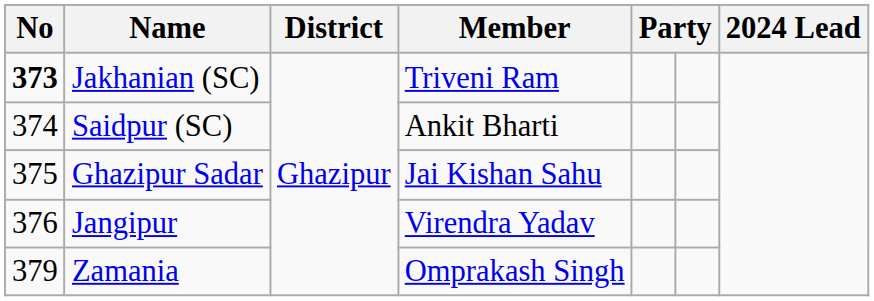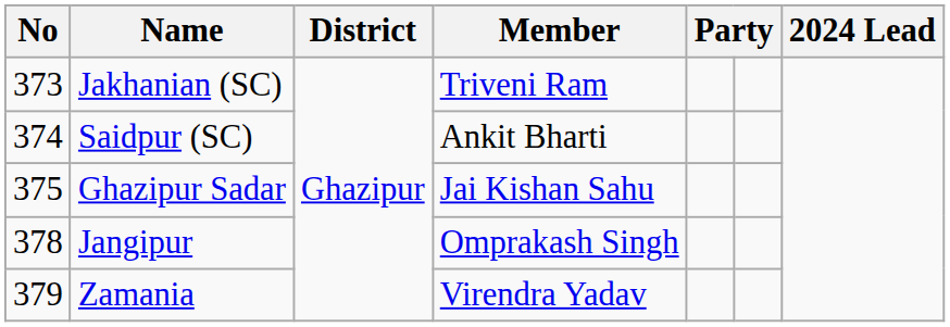 <table class="wikitable sortable">
 <tr>
 <th>No</th>
 <th>Name</th>
 <th>District</th>
 <th>Member</th>
 <th colspan="2">Party</th>
 <th colspan="2">2024 Lead</th>
 </tr>
 <tr>
-<td><strong>373</strong></td>
+<td>373</td>
 <td><a href='#'>Jakhanian</a> (SC)</td>
 <td rowspan="5"><a href='#'>Ghazipur</a></td>
 <td><a href='#'>Triveni Ram</a></td>
 <td></td>
 <td></td>
 </tr>
 <tr>
 <td>374</td>
 <td><a href='#'>Saidpur</a> (SC)</td>
 <td>Ankit Bharti</td>
 <td></td>
 <td></td>
 </tr>
 <tr>
 <td>375</td>
 <td><a href='#'>Ghazipur Sadar</a></td>
 <td><a href='#'>Jai Kishan Sahu</a></td>
 <td></td>
 <td></td>
 </tr>
 <tr>
-<td>376</td>
+<td>378</td>
 <td><a href='#'>Jangipur</a></td>
-<td><a href='#'>Virendra Yadav</a></td>
+<td><a href='#'>Omprakash Singh</a></td>
 <td></td>
 <td></td>
 </tr>
 <tr>
 <td>379</td>
 <td><a href='#'>Zamania</a></td>
-<td><a href='#'>Omprakash Singh</a></td>
+<td><a href='#'>Virendra Yadav</a></td>
 <td></td>
 <td></td>
 </tr>
 </table>
